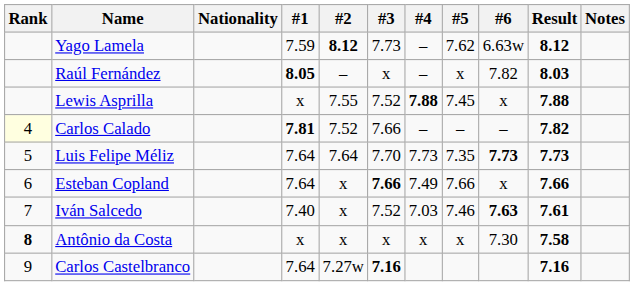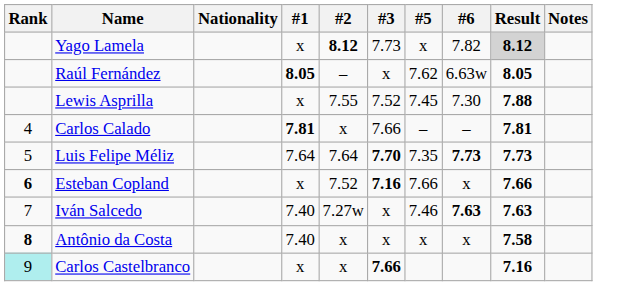 <table class="wikitable sortable" style="text-align:center;font-size:95%">
 <tr>
 <th>Rank</th>
 <th>Name</th>
 <th>Nationality</th>
 <th>#1</th>
 <th>#2</th>
 <th>#3</th>
-<th>#4</th>
 <th>#5</th>
 <th>#6</th>
 <th>Result</th>
 <th>Notes</th>
 </tr>
 <tr>
 <td></td>
 <td align=left><a href='#'>Yago Lamela</a></td>
 <td align=left></td>
-<td>7.59</td>
+<td>x</td>
 <td><strong>8.12</strong></td>
 <td>7.73</td>
-<td>–</td>
-<td>7.62</td>
-<td>6.63w</td>
-<td><strong>8.12</strong></td>
+<td>x</td>
+<td>7.82</td>
+<td style="background: lightgrey;"><strong>8.12</strong></td>
 <td></td>
 </tr>
 <tr>
 <td></td>
 <td align=left><a href='#'>Raúl Fernández</a></td>
 <td align=left></td>
 <td><strong>8.05</strong></td>
 <td>–</td>
 <td>x</td>
-<td>–</td>
-<td>x</td>
-<td>7.82</td>
-<td><strong>8.03</strong></td>
+<td>7.62</td>
+<td>6.63w</td>
+<td><strong>8.05</strong></td>
 <td></td>
 </tr>
 <tr>
 <td></td>
 <td align=left><a href='#'>Lewis Asprilla</a></td>
 <td align=left></td>
 <td>x</td>
 <td>7.55</td>
 <td>7.52</td>
-<td><strong>7.88</strong></td>
 <td>7.45</td>
-<td>x</td>
+<td>7.30</td>
 <td><strong>7.88</strong></td>
 <td></td>
 </tr>
 <tr>
-<td style="background: lightyellow;">4</td>
+<td>4</td>
 <td align=left><a href='#'>Carlos Calado</a></td>
 <td align=left></td>
 <td><strong>7.81</strong></td>
-<td>7.52</td>
+<td>x</td>
 <td>7.66</td>
 <td>–</td>
 <td>–</td>
-<td>–</td>
-<td><strong>7.82</strong></td>
+<td><strong>7.81</strong></td>
 <td></td>
 </tr>
 <tr>
 <td>5</td>
 <td align=left><a href='#'>Luis Felipe Méliz</a></td>
 <td align=left></td>
 <td>7.64</td>
 <td>7.64</td>
-<td>7.70</td>
-<td>7.73</td>
+<td><strong>7.70</strong></td>
 <td>7.35</td>
 <td><strong>7.73</strong></td>
 <td><strong>7.73</strong></td>
 <td></td>
 </tr>
 <tr>
-<td>6</td>
+<td><strong>6</strong></td>
 <td align=left><a href='#'>Esteban Copland</a></td>
 <td align=left></td>
-<td>7.64</td>
 <td>x</td>
-<td><strong>7.66</strong></td>
-<td>7.49</td>
+<td>7.52</td>
+<td><strong>7.16</strong></td>
 <td>7.66</td>
 <td>x</td>
 <td><strong>7.66</strong></td>
 <td></td>
 </tr>
 <tr>
 <td>7</td>
 <td align=left><a href='#'>Iván Salcedo</a></td>
 <td align=left></td>
 <td>7.40</td>
+<td>7.27w</td>
 <td>x</td>
-<td>7.52</td>
-<td>7.03</td>
 <td>7.46</td>
 <td><strong>7.63</strong></td>
-<td><strong>7.61</strong></td>
+<td><strong>7.63</strong></td>
 <td></td>
 </tr>
 <tr>
 <td><strong>8</strong></td>
 <td align=left><a href='#'>Antônio da Costa</a></td>
 <td align=left></td>
+<td>7.40</td>
 <td>x</td>
 <td>x</td>
 <td>x</td>
 <td>x</td>
-<td>x</td>
-<td>7.30</td>
 <td><strong>7.58</strong></td>
 <td></td>
 </tr>
 <tr>
-<td>9</td>
+<td style="background: paleturquoise;">9</td>
 <td align=left><a href='#'>Carlos Castelbranco</a></td>
 <td align=left></td>
-<td>7.64</td>
-<td>7.27w</td>
-<td><strong>7.16</strong></td>
-<td></td>
+<td>x</td>
+<td>x</td>
+<td><strong>7.66</strong></td>
 <td></td>
 <td></td>
 <td><strong>7.16</strong></td>
 <td></td>
 </tr>
 </table>
